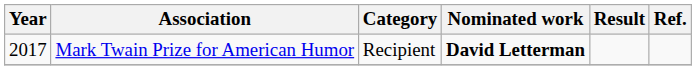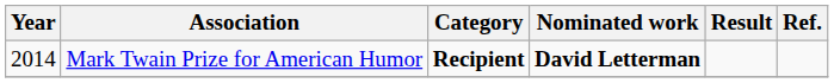 <table class="wikitable">
 <tr>
 <th scope="col">Year</th>
 <th scope="col">Association</th>
 <th scope="col">Category</th>
 <th scope="col">Nominated work</th>
 <th scope="col">Result</th>
 <th>Ref.</th>
 </tr>
 <tr>
-<td>2017</td>
+<td>2014</td>
 <td><a href='#'>Mark Twain Prize for American Humor</a></td>
-<td>Recipient</td>
+<td><strong>Recipient</strong></td>
 <td><strong>David Letterman</strong></td>
 <td></td>
 <td></td>
 </tr>
 <tr>
 </tr>
 </table>
